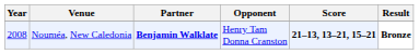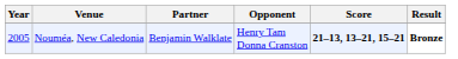 <table class="sortable wikitable" style="font-size: 90%;">
 <tr>
 <th>Year</th>
 <th>Venue</th>
 <th>Partner</th>
 <th>Opponent</th>
 <th>Score</th>
 <th>Result</th>
 </tr>
 <tr>
 </tr>
 <tr style="background:#ECF2FF">
-<td align="center"><a href='#'>2008</a></td>
+<td align="center"><a href='#'>2005</a></td>
 <td align="left"><a href='#'>Nouméa</a>, <a href='#'>New Caledonia</a></td>
-<td align="left"><strong> <a href='#'>Benjamin Walklate</a></strong></td>
+<td align="left"> <a href='#'>Benjamin Walklate</a></td>
 <td align="left"> <a href='#'>Henry Tam</a><br> <a href='#'>Donna Cranston</a></td>
 <td align="left"><strong>21–13, 13–21, 15–21</strong></td>
 <td style="text-align:left; background:white"> <strong>Bronze</strong></td>
 </tr>
 </table>
